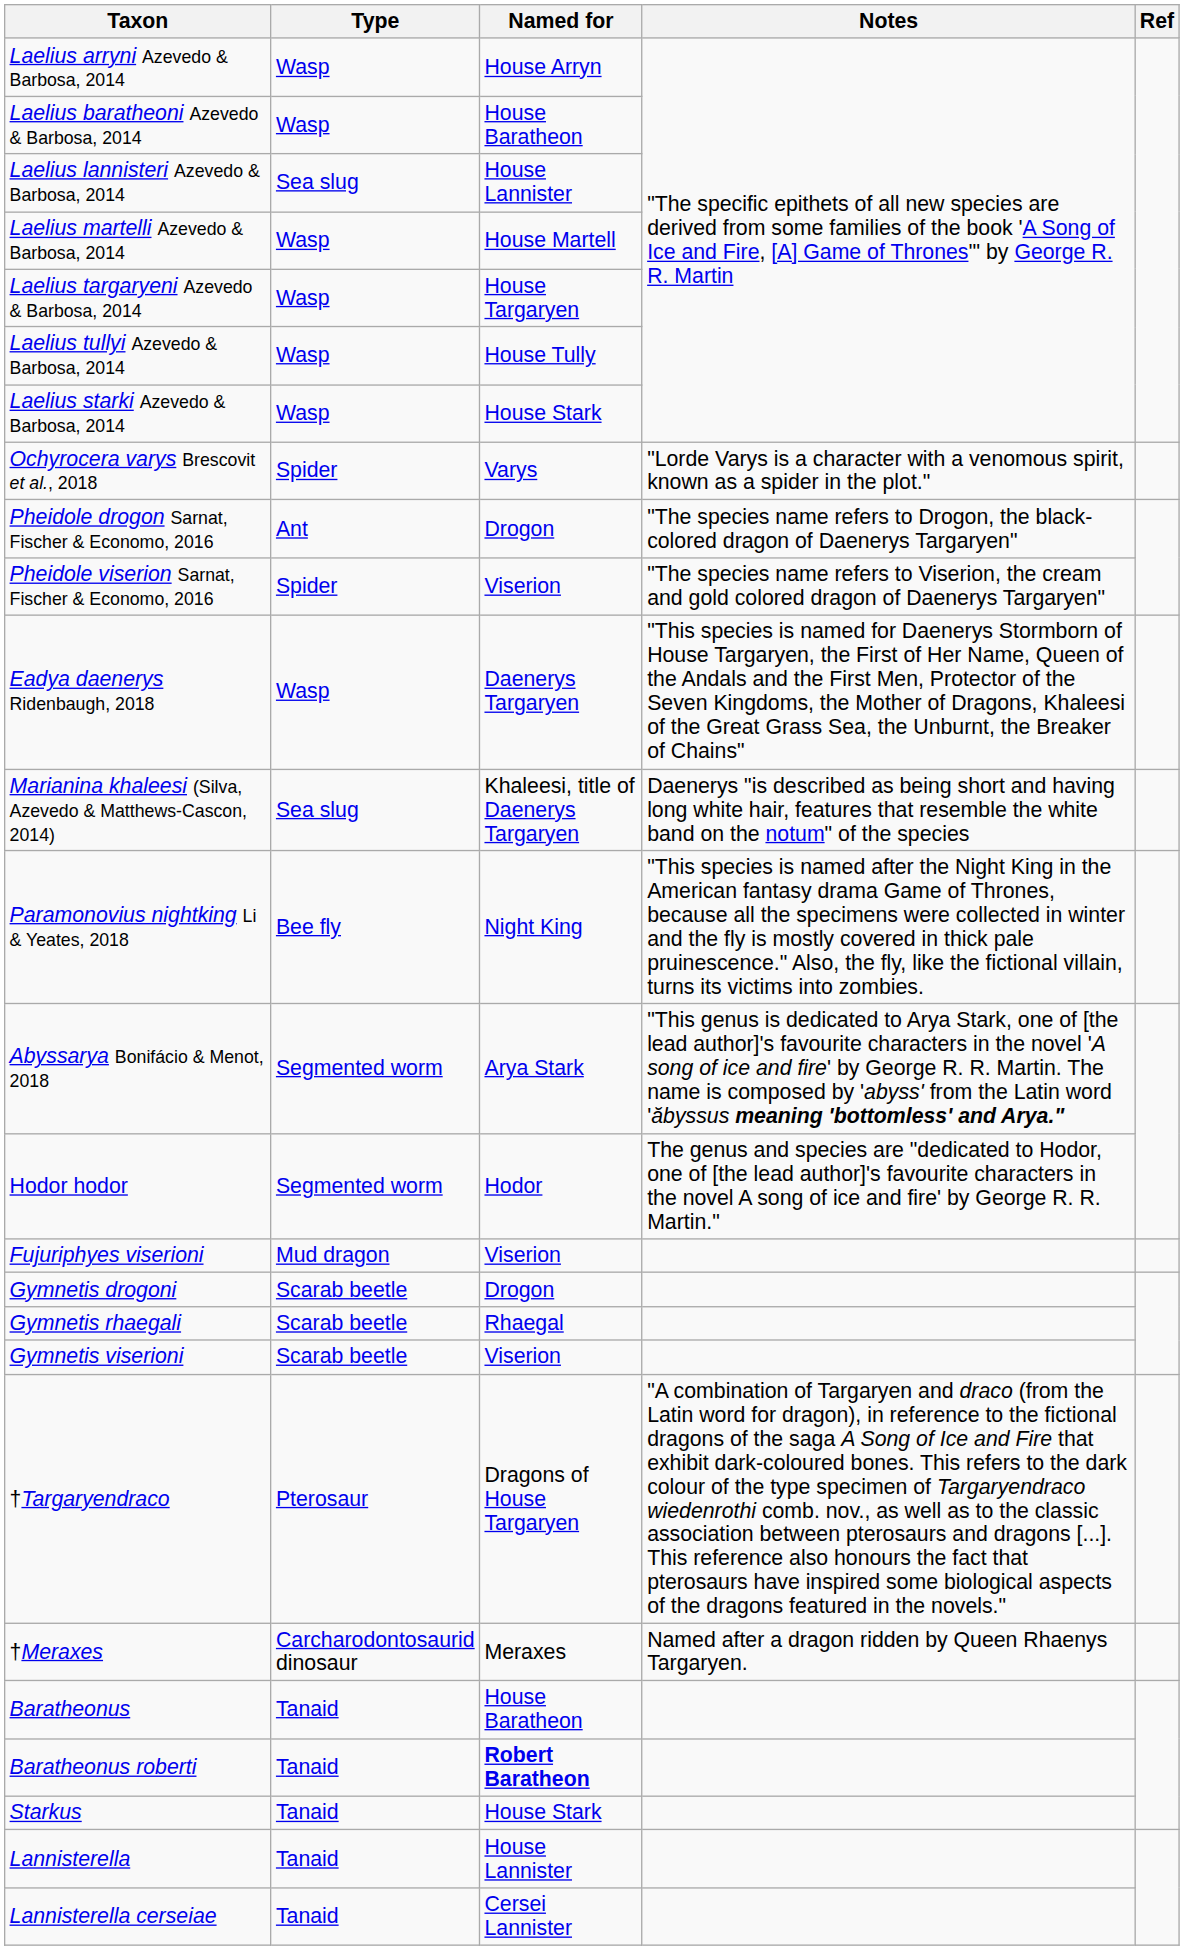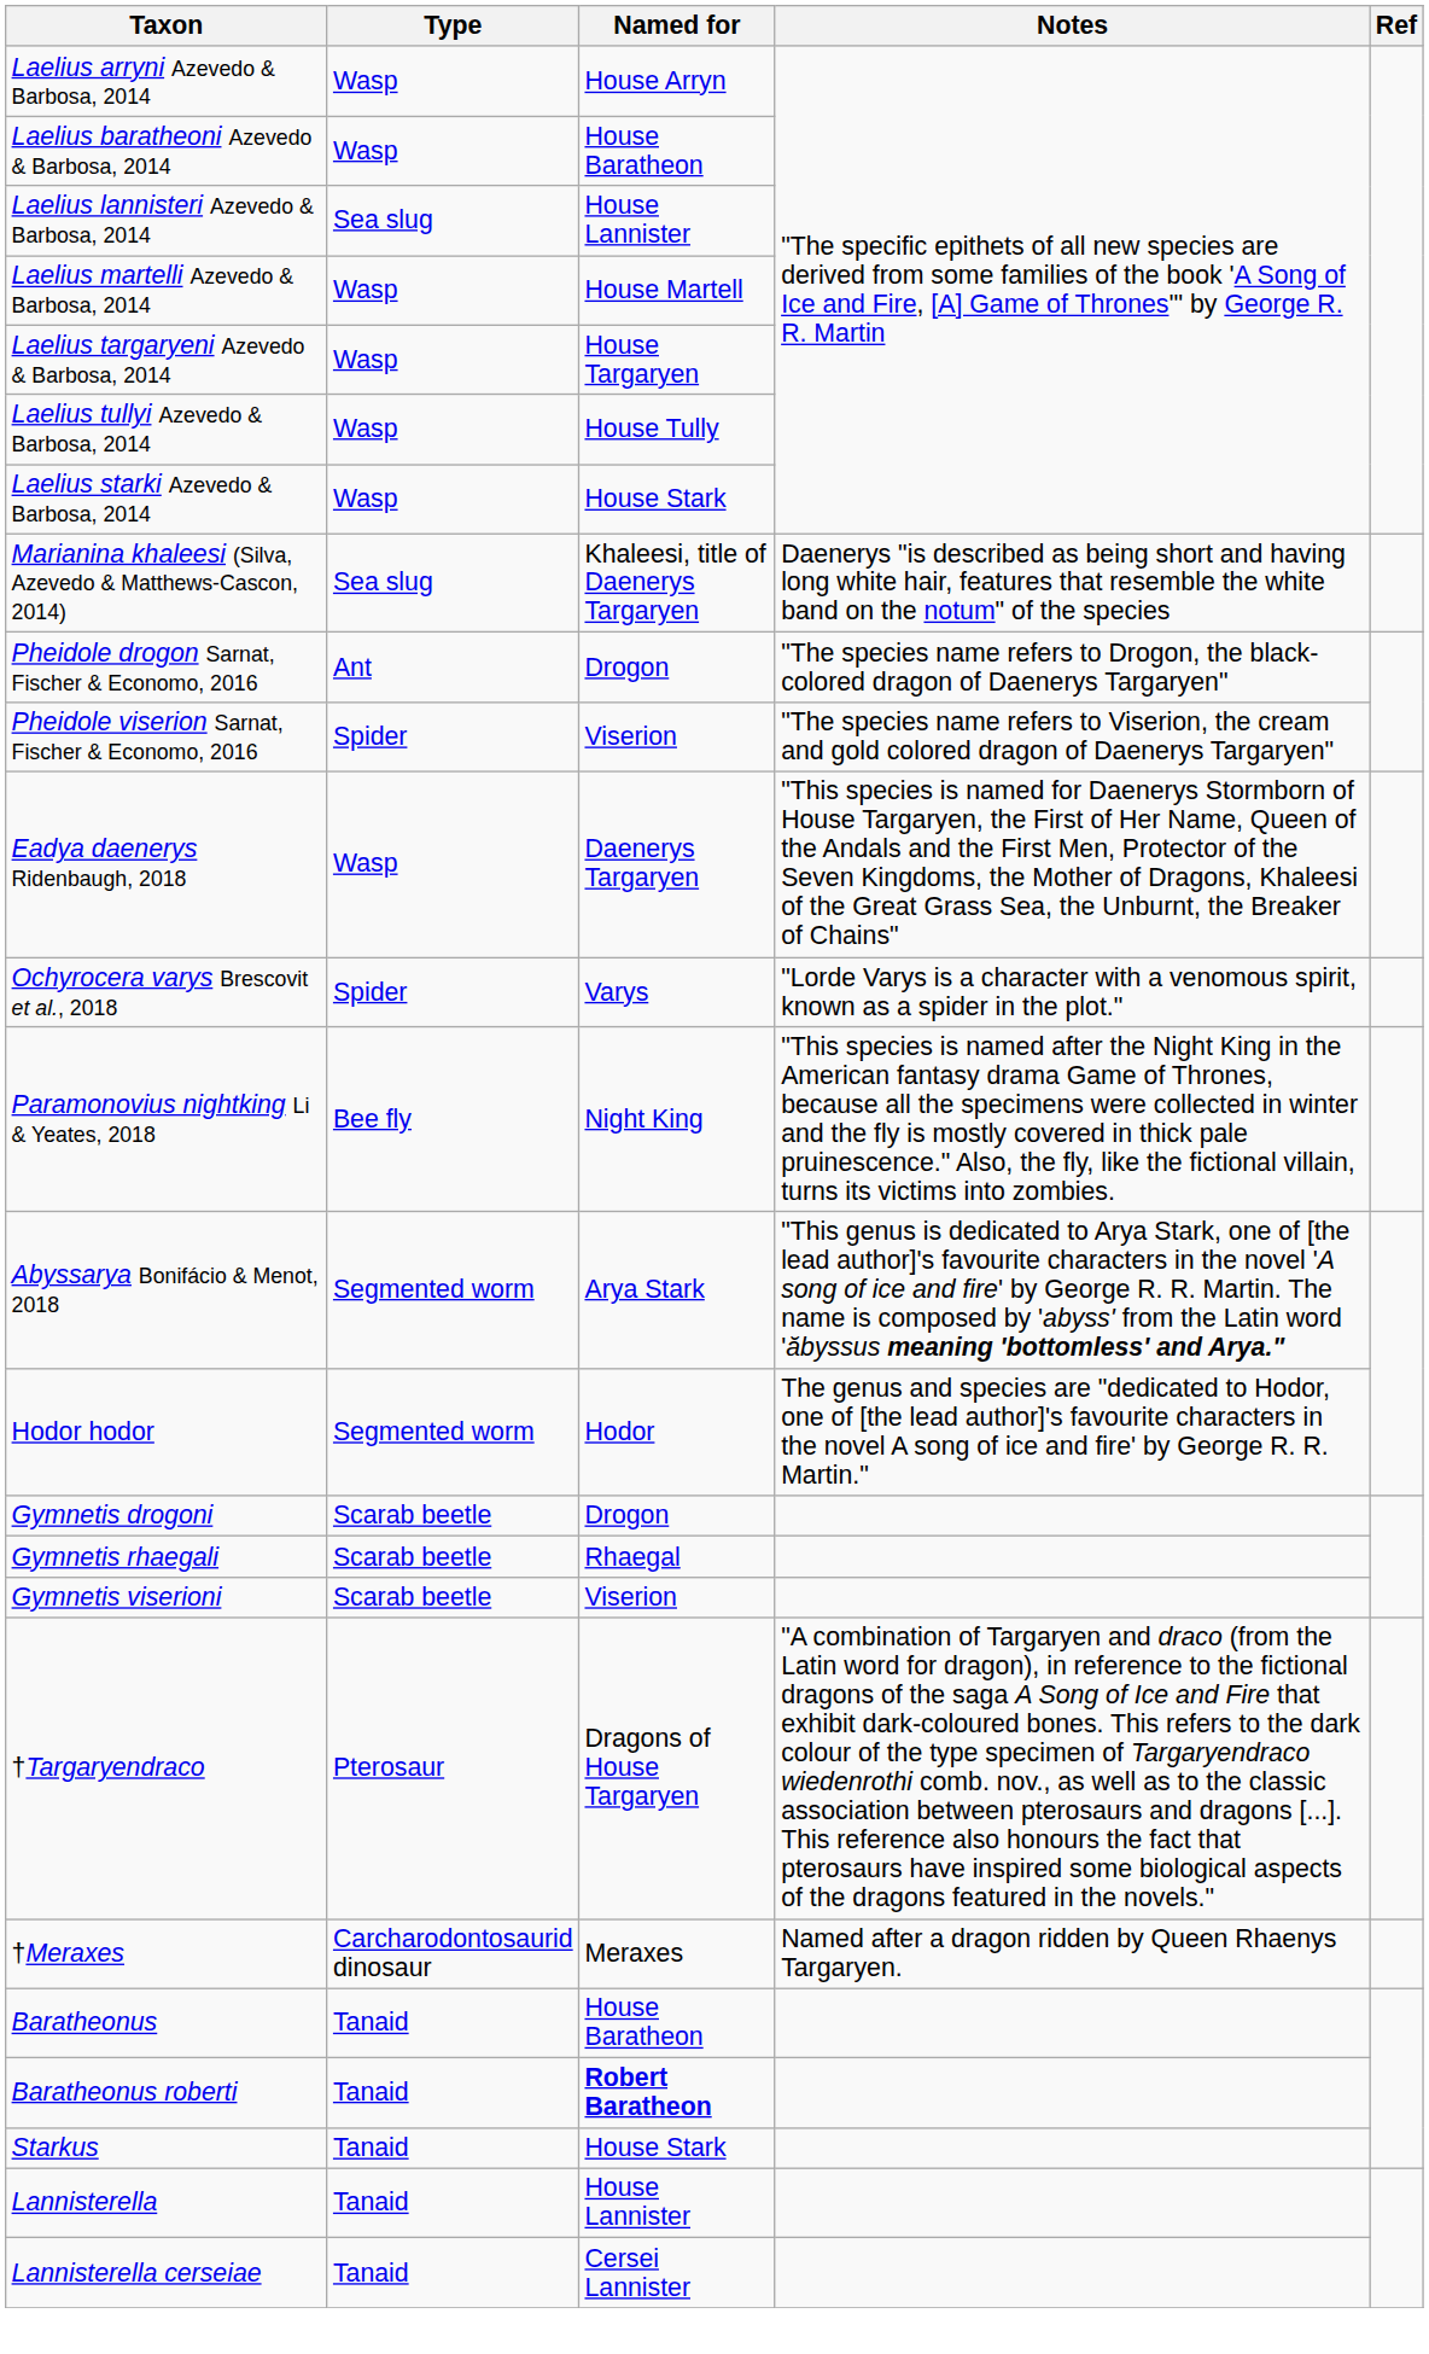 <table class="wikitable sortable" width="100%">
 <tr>
 <th style="width:25%;">Taxon</th>
 <th style="width:10%;">Type</th>
 <th style="width:15%;">Named for</th>
 <th style="width:50%;">Notes</th>
 <th class="unsortable">Ref</th>
 </tr>
 <tr>
 <td><a href='#'><em>Laelius arryni</em></a> <small>Azevedo & Barbosa, 2014</small></td>
 <td><a href='#'>Wasp</a></td>
 <td><a href='#'>House Arryn</a></td>
 <td rowspan="7">"The specific epithets of all new species are derived from some families of the book '<a href='#'>A Song of Ice and Fire</a>, <a href='#'>[A] Game of Thrones</a>'" by <a href='#'>George R. R. Martin</a></td>
 <td rowspan="7"></td>
 </tr>
 <tr>
 <td><a href='#'><em>Laelius baratheoni</em></a> <small>Azevedo & Barbosa, 2014</small></td>
 <td><a href='#'>Wasp</a></td>
 <td><a href='#'>House Baratheon</a></td>
 </tr>
 <tr>
 <td><a href='#'><em>Laelius lannisteri</em></a> <small>Azevedo & Barbosa, 2014</small></td>
 <td><a href='#'>Sea slug</a></td>
 <td><a href='#'>House Lannister</a></td>
 </tr>
 <tr>
 <td><a href='#'><em>Laelius martelli</em></a> <small>Azevedo & Barbosa, 2014</small></td>
 <td><a href='#'>Wasp</a></td>
 <td><a href='#'>House Martell</a></td>
 </tr>
 <tr>
 <td><a href='#'><em>Laelius targaryeni</em></a> <small>Azevedo & Barbosa, 2014</small></td>
 <td><a href='#'>Wasp</a></td>
 <td><a href='#'>House Targaryen</a></td>
 </tr>
 <tr>
 <td><a href='#'><em>Laelius tullyi</em></a> <small>Azevedo & Barbosa, 2014</small></td>
 <td><a href='#'>Wasp</a></td>
 <td><a href='#'>House Tully</a></td>
 </tr>
 <tr>
 <td><a href='#'><em>Laelius starki</em></a> <small>Azevedo & Barbosa, 2014</small></td>
 <td><a href='#'>Wasp</a></td>
 <td><a href='#'>House Stark</a></td>
 </tr>
 <tr>
-<td><a href='#'><em>Ochyrocera varys</em></a> <small>Brescovit <em>et al.</em>, 2018</small></td>
-<td><a href='#'>Spider</a></td>
-<td><a href='#'>Varys</a></td>
-<td>"Lorde Varys is a character with a venomous spirit, known as a spider in the plot."</td>
+<td><em><a href='#'>Marianina khaleesi</a></em> <small>(Silva, Azevedo & Matthews-Cascon, 2014)</small></td>
+<td><a href='#'>Sea slug</a></td>
+<td>Khaleesi, title of <a href='#'>Daenerys Targaryen</a></td>
+<td>Daenerys "is described as being short and having long white hair, features that resemble the white band on the <a href='#'>notum</a>" of the species</td>
 <td></td>
 </tr>
 <tr>
 <td><a href='#'><em>Pheidole drogon</em></a> <small>Sarnat, Fischer & Economo, 2016</small></td>
 <td><a href='#'>Ant</a></td>
 <td><a href='#'>Drogon</a></td>
 <td>"The species name refers to Drogon, the black-colored dragon of Daenerys Targaryen"</td>
 <td rowspan="2"></td>
 </tr>
 <tr>
 <td><a href='#'><em>Pheidole viserion</em></a> <small>Sarnat, Fischer & Economo, 2016</small></td>
 <td><a href='#'>Spider</a></td>
 <td><a href='#'>Viserion</a></td>
 <td>"The species name refers to Viserion, the cream and gold colored dragon of Daenerys Targaryen"</td>
 </tr>
 <tr>
 <td><em><a href='#'>Eadya daenerys</a></em> <small>Ridenbaugh, 2018</small></td>
 <td><a href='#'>Wasp</a></td>
 <td><a href='#'>Daenerys Targaryen</a></td>
 <td>"This species is named for Daenerys Stormborn of House Targaryen, the First of Her Name, Queen of the Andals and the First Men, Protector of the Seven Kingdoms, the Mother of Dragons, Khaleesi of the Great Grass Sea, the Unburnt, the Breaker of Chains"</td>
 <td></td>
 </tr>
 <tr>
-<td><em><a href='#'>Marianina khaleesi</a></em> <small>(Silva, Azevedo & Matthews-Cascon, 2014)</small></td>
-<td><a href='#'>Sea slug</a></td>
-<td>Khaleesi, title of <a href='#'>Daenerys Targaryen</a></td>
-<td>Daenerys "is described as being short and having long white hair, features that resemble the white band on the <a href='#'>notum</a>" of the species</td>
+<td><a href='#'><em>Ochyrocera varys</em></a> <small>Brescovit <em>et al.</em>, 2018</small></td>
+<td><a href='#'>Spider</a></td>
+<td><a href='#'>Varys</a></td>
+<td>"Lorde Varys is a character with a venomous spirit, known as a spider in the plot."</td>
 <td></td>
 </tr>
 <tr>
 <td><a href='#'><em>Paramonovius nightking</em></a> <small>Li & Yeates, 2018</small></td>
 <td><a href='#'>Bee fly</a></td>
 <td><a href='#'>Night King</a></td>
 <td>"This species is named after the Night King in the American fantasy drama Game of Thrones, because all the specimens were collected in winter and the fly is mostly covered in thick pale pruinescence." Also, the fly, like the fictional villain, turns its victims into zombies.</td>
 <td></td>
 </tr>
 <tr>
 <td><em><a href='#'>Abyssarya</a></em> <small>Bonifácio & Menot, 2018</small></td>
 <td><a href='#'>Segmented worm</a></td>
 <td><a href='#'>Arya Stark</a></td>
 <td>"This genus is dedicated to Arya Stark, one of [the lead author]'s favourite characters in the novel '<em>A song of ice and fire</em>' by George R. R. Martin. The name is composed by '<em>abyss'</em> from the Latin word '<em>ăbyssus<strong> meaning 'bottomless' and Arya."</td>
 <td rowspan="2"></td>
 </tr>
 <tr>
 <td></em><a href='#'>Hodor hodor</a><em> </td>
 <td><a href='#'>Segmented worm</a></td>
 <td><a href='#'>Hodor</a></td>
 <td>The genus and species are "dedicated to Hodor, one of [the lead author]'s favourite characters in the novel </strong>A song of ice and fire</em>' by George R. R. Martin."</td>
-</tr>
-<tr>
-<td><em><a href='#'>Fujuriphyes viserioni</a></em> </td>
-<td><a href='#'>Mud dragon</a></td>
-<td><a href='#'>Viserion</a></td>
-<td></td>
-<td></td>
 </tr>
 <tr>
 <td><em><a href='#'>Gymnetis drogoni</a></em> </td>
 <td><a href='#'>Scarab beetle</a></td>
 <td><a href='#'>Drogon</a></td>
 <td></td>
 <td rowspan="3"></td>
 </tr>
 <tr>
 <td><em><a href='#'>Gymnetis rhaegali</a></em> </td>
 <td><a href='#'>Scarab beetle</a></td>
 <td><a href='#'>Rhaegal</a></td>
 <td></td>
 </tr>
 <tr>
 <td><em><a href='#'>Gymnetis viserioni</a></em> </td>
 <td><a href='#'>Scarab beetle</a></td>
 <td><a href='#'>Viserion</a></td>
 </tr>
 <tr>
 <td>†<em><a href='#'>Targaryendraco</a></em> </td>
 <td><a href='#'>Pterosaur</a></td>
 <td>Dragons of <a href='#'>House Targaryen</a></td>
 <td>"A combination of Targaryen and <em>draco</em> (from the Latin word for dragon), in reference to the fictional dragons of the saga <em>A Song of Ice and Fire</em> that exhibit dark-coloured bones. This refers to the dark colour of the type specimen of <em>Targaryendraco wiedenrothi</em> comb. nov., as well as to the classic association between pterosaurs and dragons [...]. This reference also honours the fact that pterosaurs have inspired some biological aspects of the dragons featured in the novels."</td>
 <td></td>
 </tr>
 <tr>
 <td>†<em><a href='#'>Meraxes</a></em> </td>
 <td><a href='#'>Carcharodontosaurid</a> dinosaur</td>
 <td>Meraxes</td>
 <td>Named after a dragon ridden by Queen Rhaenys Targaryen.</td>
 <td></td>
 </tr>
 <tr>
 <td><em><a href='#'>Baratheonus</a></em> </td>
 <td><a href='#'>Tanaid</a></td>
 <td><a href='#'>House Baratheon</a></td>
 <td></td>
 <td rowspan="3"></td>
 </tr>
 <tr>
 <td><em><a href='#'>Baratheonus roberti</a></em> </td>
 <td><a href='#'>Tanaid</a></td>
 <td><strong><a href='#'>Robert Baratheon</a></strong></td>
 <td></td>
 </tr>
 <tr>
 <td><em><a href='#'>Starkus</a></em> </td>
 <td><a href='#'>Tanaid</a></td>
 <td><a href='#'>House Stark</a></td>
 <td></td>
 </tr>
 <tr>
 <td><em><a href='#'>Lannisterella</a></em> </td>
 <td><a href='#'>Tanaid</a></td>
 <td><a href='#'>House Lannister</a></td>
 <td></td>
 <td rowspan="2"></td>
 </tr>
 <tr>
 <td><em><a href='#'>Lannisterella cerseiae</a></em> </td>
 <td><a href='#'>Tanaid</a></td>
 <td><a href='#'>Cersei Lannister</a></td>
 <td></td>
 </tr>
 </table>
